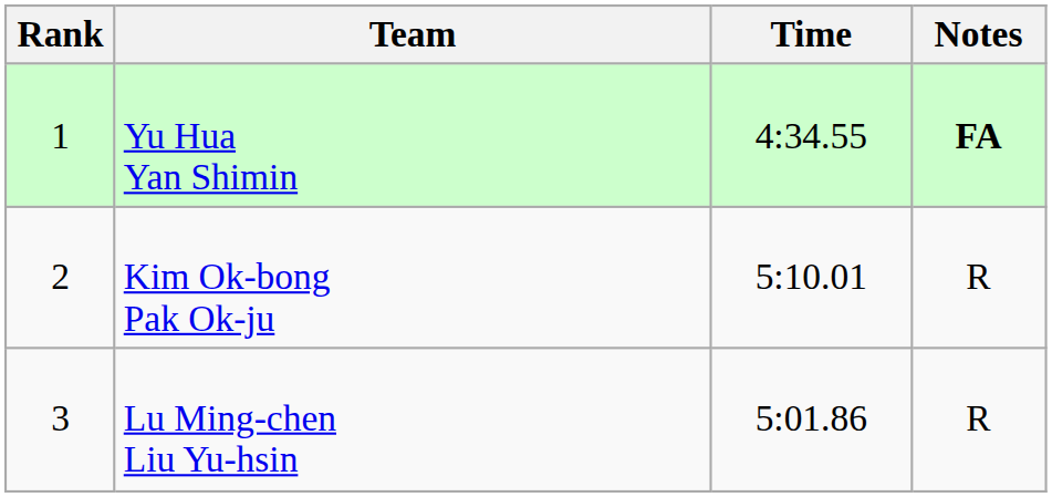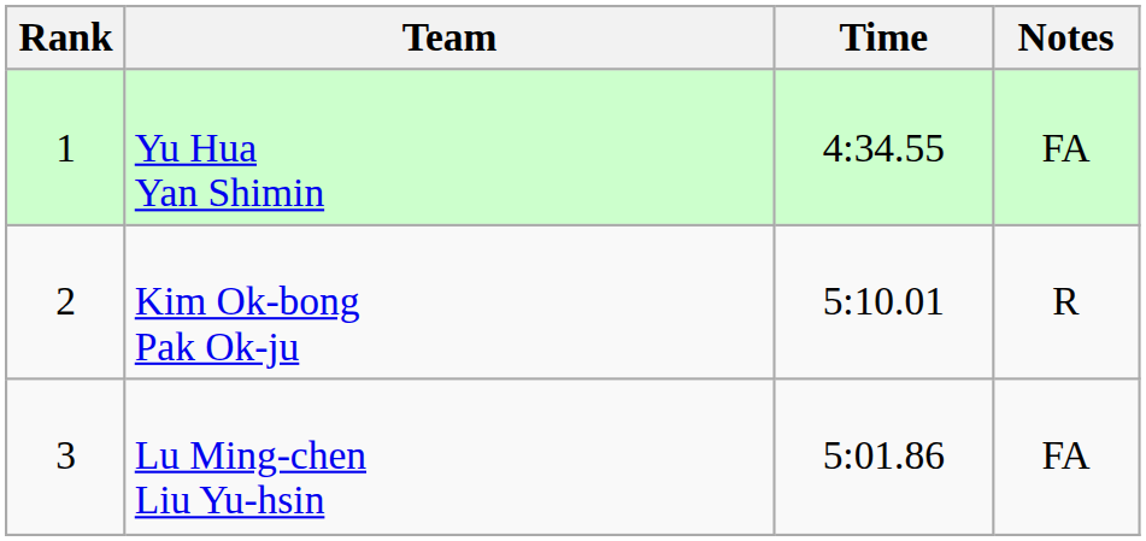 <table class=wikitable style="text-align:center">
 <tr>
 <th width=40>Rank</th>
 <th width=250>Team</th>
 <th width=80>Time</th>
 <th width=50>Notes</th>
 </tr>
 <tr bgcolor="ccffcc">
 <td>1</td>
 <td align=left><br><a href='#'>Yu Hua</a><br><a href='#'>Yan Shimin</a></td>
 <td>4:34.55</td>
-<td><strong>FA</strong></td>
+<td>FA</td>
 </tr>
 <tr>
 <td>2</td>
 <td align=left><br><a href='#'>Kim Ok-bong</a><br><a href='#'>Pak Ok-ju</a></td>
 <td>5:10.01</td>
 <td>R</td>
 </tr>
 <tr>
 <td>3</td>
 <td align=left><br><a href='#'>Lu Ming-chen</a><br><a href='#'>Liu Yu-hsin</a></td>
 <td>5:01.86</td>
-<td>R</td>
+<td>FA</td>
 </tr>
 </table>
